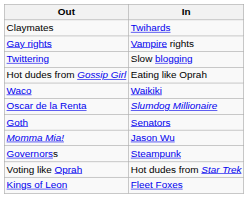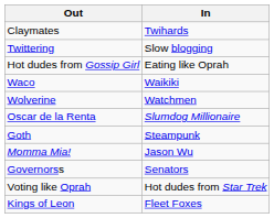 <table class="wikitable">
 <tr>
 <th>Out</th>
 <th>In</th>
 </tr>
 <tr>
 <td>Claymates</td>
 <td><a href='#'>Twihards</a></td>
-</tr>
-<tr>
-<td><a href='#'>Gay rights</a></td>
-<td><a href='#'>Vampire</a> rights</td>
 </tr>
 <tr>
 <td><a href='#'>Twittering</a></td>
 <td>Slow <a href='#'>blogging</a></td>
 </tr>
 <tr>
 <td>Hot dudes from <em><a href='#'>Gossip Girl</a></em></td>
 <td>Eating like Oprah</td>
 </tr>
 <tr>
 <td><a href='#'>Waco</a></td>
 <td><a href='#'>Waikiki</a></td>
 </tr>
 <tr>
+<td><a href='#'>Wolverine</a></td>
+<td><a href='#'>Watchmen</a></td>
+</tr>
+<tr>
 <td><a href='#'>Oscar de la Renta</a></td>
 <td><em><a href='#'>Slumdog Millionaire</a></em></td>
 </tr>
 <tr>
 <td><a href='#'>Goth</a></td>
-<td><a href='#'>Senators</a></td>
+<td><a href='#'>Steampunk</a></td>
 </tr>
 <tr>
 <td><em><a href='#'>Momma Mia!</a></em></td>
 <td><a href='#'>Jason Wu</a></td>
 </tr>
 <tr>
 <td><a href='#'>Governors</a>s</td>
-<td><a href='#'>Steampunk</a></td>
+<td><a href='#'>Senators</a></td>
 </tr>
 <tr>
 <td>Voting like <a href='#'>Oprah</a></td>
 <td>Hot dudes from <em><a href='#'>Star Trek</a></em></td>
 </tr>
 <tr>
 <td><a href='#'>Kings of Leon</a></td>
 <td><a href='#'>Fleet Foxes</a></td>
 </tr>
 </table>
